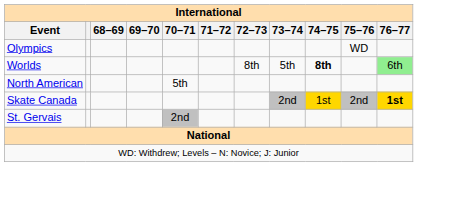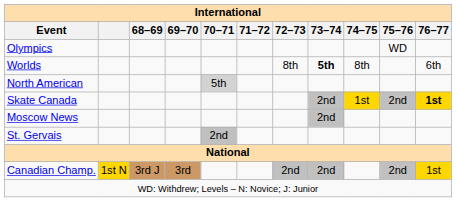 <table class="wikitable" style="text-align:center">
 <tr>
 <th style="background-color: #ffdead; " colspan=11 align=center>International</th>
 </tr>
 <tr>
 <th>Event</th>
 <th></th>
 <th>68–69</th>
 <th>69–70</th>
 <th>70–71</th>
 <th>71–72</th>
 <th>72–73</th>
 <th>73–74</th>
 <th>74–75</th>
 <th>75–76</th>
 <th>76–77</th>
 </tr>
 <tr>
 <td align=left><a href='#'>Olympics</a></td>
 <td></td>
 <td></td>
 <td></td>
 <td></td>
 <td></td>
 <td></td>
 <td></td>
 <td></td>
 <td>WD</td>
 <td></td>
 </tr>
 <tr>
 <td align=left><a href='#'>Worlds</a></td>
 <td></td>
 <td></td>
 <td></td>
 <td></td>
 <td></td>
 <td>8th</td>
-<td>5th</td>
-<td><strong>8th</strong></td>
+<td><strong>5th</strong></td>
+<td>8th</td>
 <td></td>
-<td style="background: lightgreen;">6th</td>
+<td>6th</td>
 </tr>
 <tr>
 <td align=left><a href='#'>North American</a></td>
 <td></td>
 <td></td>
 <td></td>
-<td>5th</td>
+<td style="background: lightgrey;">5th</td>
 <td></td>
 <td></td>
 <td></td>
 <td></td>
 <td></td>
 <td></td>
 </tr>
 <tr>
 <td align=left><a href='#'>Skate Canada</a></td>
 <td></td>
 <td></td>
 <td></td>
 <td></td>
 <td></td>
 <td></td>
 <td bgcolor=silver>2nd</td>
 <td bgcolor=gold>1st</td>
 <td bgcolor=silver>2nd</td>
 <td bgcolor=gold><strong>1st</strong></td>
 </tr>
 <tr>
+<td align=left><a href='#'>Moscow News</a></td>
+<td></td>
+<td></td>
+<td></td>
+<td></td>
+<td></td>
+<td></td>
+<td bgcolor=silver>2nd</td>
+<td></td>
+<td></td>
+<td></td>
+</tr>
+<tr>
 <td align=left><a href='#'>St. Gervais</a></td>
 <td></td>
 <td></td>
 <td></td>
 <td bgcolor=silver>2nd</td>
 <td></td>
 <td></td>
 <td></td>
 <td></td>
 <td></td>
 <td></td>
 </tr>
 <tr>
 <th style="background-color: #ffdead; " colspan=11 align=center>National</th>
 </tr>
 <tr>
+<td align=left><a href='#'>Canadian Champ.</a></td>
+<td bgcolor=gold>1st N</td>
+<td bgcolor=cc9966>3rd J</td>
+<td bgcolor=cc9966>3rd</td>
+<td></td>
+<td></td>
+<td bgcolor=silver>2nd</td>
+<td bgcolor=silver>2nd</td>
+<td></td>
+<td bgcolor=silver>2nd</td>
+<td bgcolor=gold>1st</td>
+</tr>
+<tr>
 <td colspan=11 align=center><small> WD: Withdrew; Levels – N: Novice; J: Junior </small></td>
 </tr>
 </table>
